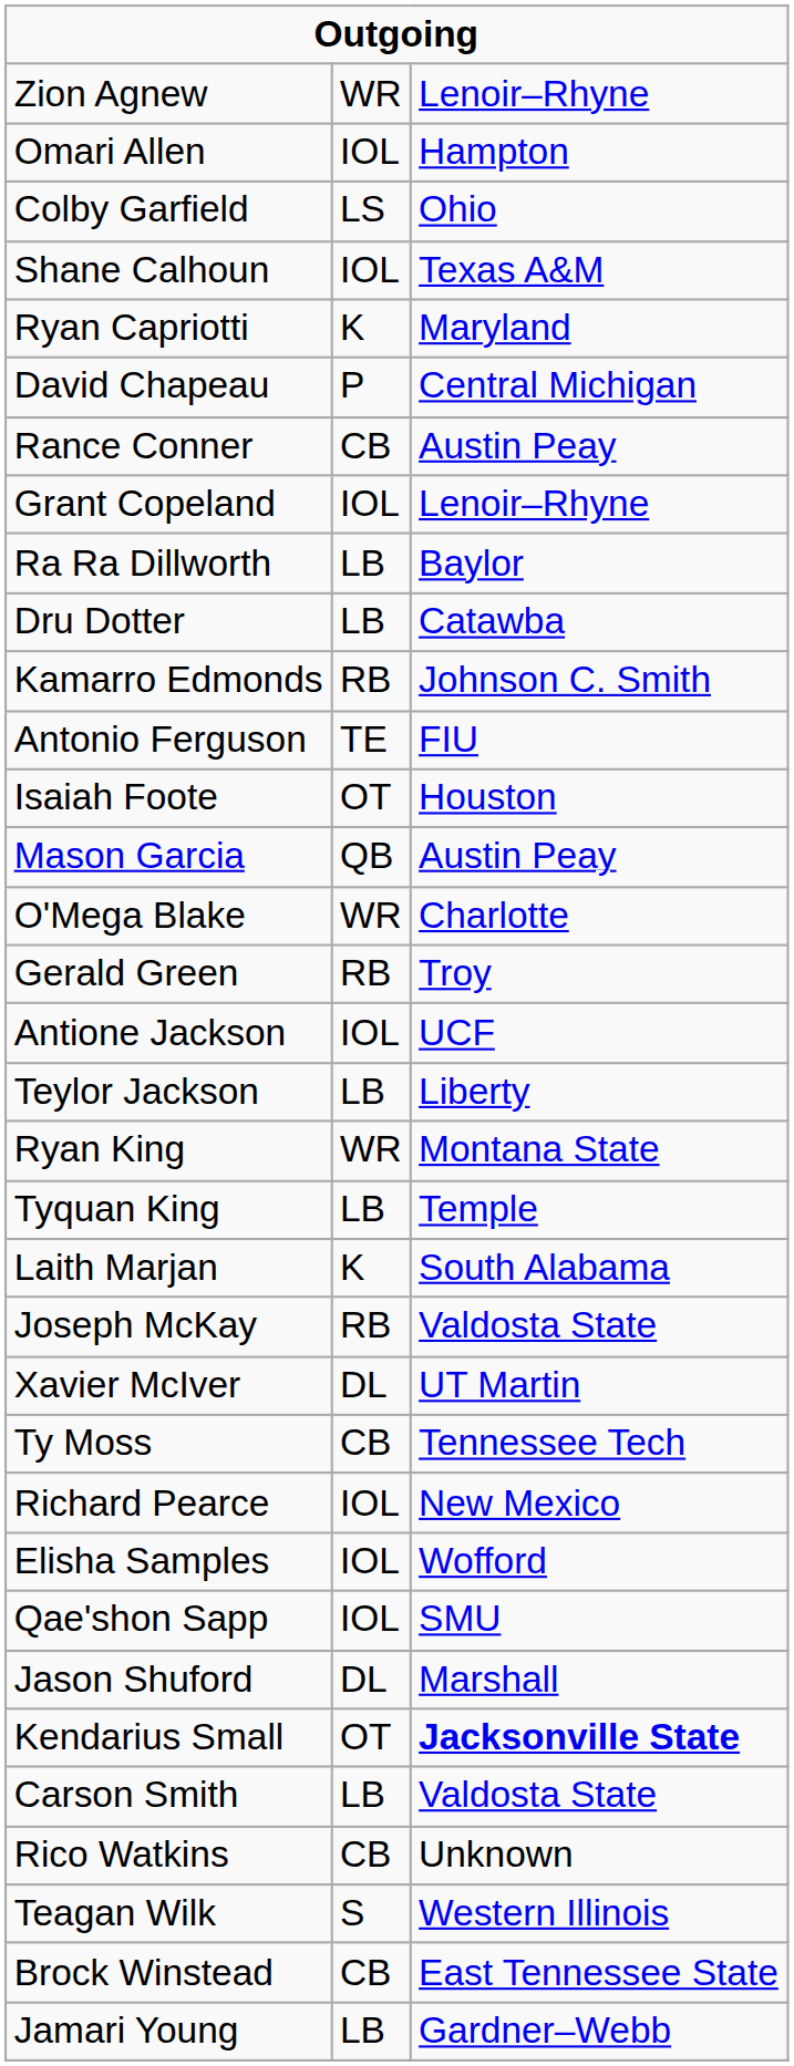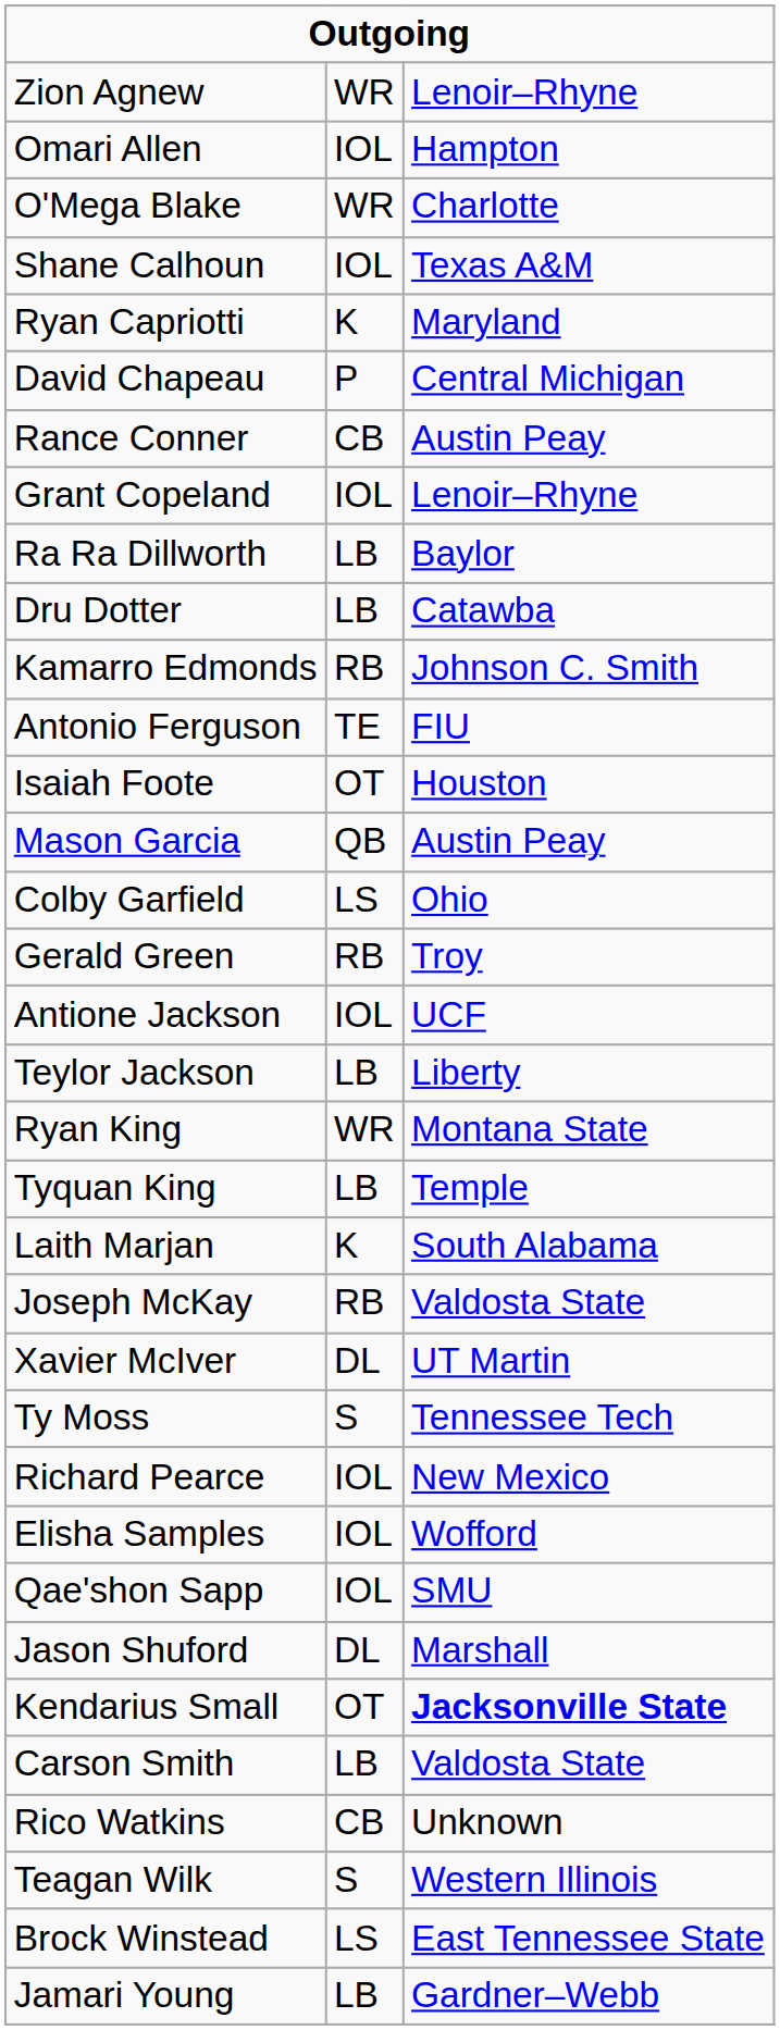 <table class="wikitable">
 <tr>
 <td align="center" Colspan="3"><strong>Outgoing</strong><br></td>
 </tr>
 <tr>
 <td>Zion Agnew</td>
 <td>WR</td>
 <td><a href='#'>Lenoir–Rhyne</a></td>
 </tr>
 <tr>
 <td>Omari Allen</td>
 <td>IOL</td>
 <td><a href='#'>Hampton</a></td>
 </tr>
 <tr>
-<td>Colby Garfield</td>
-<td>LS</td>
-<td><a href='#'>Ohio</a></td>
+<td>O'Mega Blake</td>
+<td>WR</td>
+<td><a href='#'>Charlotte</a></td>
 </tr>
 <tr>
 <td>Shane Calhoun</td>
 <td>IOL</td>
 <td><a href='#'>Texas A&M</a></td>
 </tr>
 <tr>
 <td>Ryan Capriotti</td>
 <td>K</td>
 <td><a href='#'>Maryland</a></td>
 </tr>
 <tr>
 <td>David Chapeau</td>
 <td>P</td>
 <td><a href='#'>Central Michigan</a></td>
 </tr>
 <tr>
 <td>Rance Conner</td>
 <td>CB</td>
 <td><a href='#'>Austin Peay</a></td>
 </tr>
 <tr>
 <td>Grant Copeland</td>
 <td>IOL</td>
 <td><a href='#'>Lenoir–Rhyne</a></td>
 </tr>
 <tr>
 <td>Ra Ra Dillworth</td>
 <td>LB</td>
 <td><a href='#'>Baylor</a></td>
 </tr>
 <tr>
 <td>Dru Dotter</td>
 <td>LB</td>
 <td><a href='#'>Catawba</a></td>
 </tr>
 <tr>
 <td>Kamarro Edmonds</td>
 <td>RB</td>
 <td><a href='#'>Johnson C. Smith</a></td>
 </tr>
 <tr>
 <td>Antonio Ferguson</td>
 <td>TE</td>
 <td><a href='#'>FIU</a></td>
 </tr>
 <tr>
 <td>Isaiah Foote</td>
 <td>OT</td>
 <td><a href='#'>Houston</a></td>
 </tr>
 <tr>
 <td><a href='#'>Mason Garcia</a></td>
 <td>QB</td>
 <td><a href='#'>Austin Peay</a></td>
 </tr>
 <tr>
-<td>O'Mega Blake</td>
-<td>WR</td>
-<td><a href='#'>Charlotte</a></td>
+<td>Colby Garfield</td>
+<td>LS</td>
+<td><a href='#'>Ohio</a></td>
 </tr>
 <tr>
 <td>Gerald Green</td>
 <td>RB</td>
 <td><a href='#'>Troy</a></td>
 </tr>
 <tr>
 <td>Antione Jackson</td>
 <td>IOL</td>
 <td><a href='#'>UCF</a></td>
 </tr>
 <tr>
 <td>Teylor Jackson</td>
 <td>LB</td>
 <td><a href='#'>Liberty</a></td>
 </tr>
 <tr>
 <td>Ryan King</td>
 <td>WR</td>
 <td><a href='#'>Montana State</a></td>
 </tr>
 <tr>
 <td>Tyquan King</td>
 <td>LB</td>
 <td><a href='#'>Temple</a></td>
 </tr>
 <tr>
 <td>Laith Marjan</td>
 <td>K</td>
 <td><a href='#'>South Alabama</a></td>
 </tr>
 <tr>
 <td>Joseph McKay</td>
 <td>RB</td>
 <td><a href='#'>Valdosta State</a></td>
 </tr>
 <tr>
 <td>Xavier McIver</td>
 <td>DL</td>
 <td><a href='#'>UT Martin</a></td>
 </tr>
 <tr>
 <td>Ty Moss</td>
-<td>CB</td>
+<td>S</td>
 <td><a href='#'>Tennessee Tech</a></td>
 </tr>
 <tr>
 <td>Richard Pearce</td>
 <td>IOL</td>
 <td><a href='#'>New Mexico</a></td>
 </tr>
 <tr>
 <td>Elisha Samples</td>
 <td>IOL</td>
 <td><a href='#'>Wofford</a></td>
 </tr>
 <tr>
 <td>Qae'shon Sapp</td>
 <td>IOL</td>
 <td><a href='#'>SMU</a></td>
 </tr>
 <tr>
 <td>Jason Shuford</td>
 <td>DL</td>
 <td><a href='#'>Marshall</a></td>
 </tr>
 <tr>
 <td>Kendarius Small</td>
 <td>OT</td>
 <td><strong><a href='#'>Jacksonville State</a></strong></td>
 </tr>
 <tr>
 <td>Carson Smith</td>
 <td>LB</td>
 <td><a href='#'>Valdosta State</a></td>
 </tr>
 <tr>
 <td>Rico Watkins</td>
 <td>CB</td>
 <td>Unknown</td>
 </tr>
 <tr>
 <td>Teagan Wilk</td>
 <td>S</td>
 <td><a href='#'>Western Illinois</a></td>
 </tr>
 <tr>
 <td>Brock Winstead</td>
-<td>CB</td>
+<td>LS</td>
 <td><a href='#'>East Tennessee State</a></td>
 </tr>
 <tr>
 <td>Jamari Young</td>
 <td>LB</td>
 <td><a href='#'>Gardner–Webb</a></td>
 </tr>
 <tr>
 </tr>
 <tr>
 </tr>
 </table>
